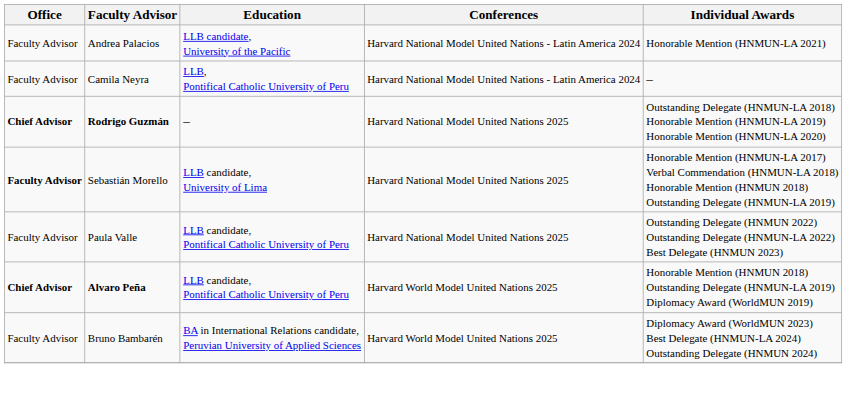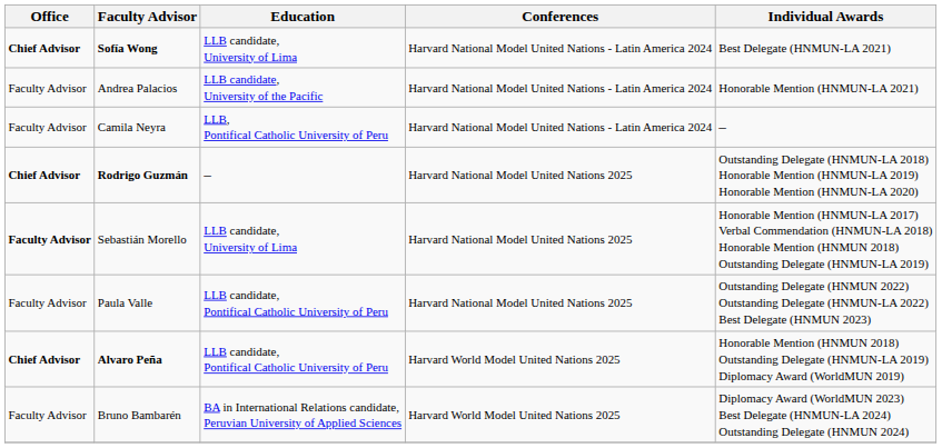 <table class="wikitable sortable" style="text-align:left">
 <tr>
 <th>Office</th>
 <th>Faculty Advisor</th>
 <th>Education</th>
 <th>Conferences</th>
 <th>Individual Awards</th>
+</tr>
+<tr>
+<td><small><strong>Chief Advisor</strong></small></td>
+<td><small><strong>Sofía Wong</strong></small></td>
+<td><small><a href='#'>LLB</a> candidate,<br>  <a href='#'>University of Lima</a></small></td>
+<td><small> Harvard National Model United Nations - Latin America 2024</small></td>
+<td><small>Best Delegate (HNMUN-LA 2021)</small></td>
 </tr>
 <tr>
 <td><small>Faculty Advisor</small></td>
 <td><small>Andrea Palacios</small></td>
 <td><small><a href='#'>LLB candidate</a>,<br>  <a href='#'>University of the Pacific</a></small></td>
 <td><small> Harvard National Model United Nations - Latin America 2024</small></td>
 <td><small>Honorable Mention (HNMUN-LA 2021)</small></td>
 </tr>
 <tr>
 <td><small>Faculty Advisor</small></td>
 <td><small>Camila Neyra</small></td>
 <td><small><a href='#'>LLB</a>,<br> <a href='#'>Pontifical Catholic University of Peru</a></small></td>
 <td><small> Harvard National Model United Nations - Latin America 2024</small></td>
 <td>–</td>
 </tr>
 <tr>
 <td><small><strong>Chief Advisor</strong></small></td>
 <td><small><strong>Rodrigo Guzmán</strong></small></td>
 <td>–</td>
 <td><small> Harvard National Model United Nations 2025</small></td>
 <td><small>Outstanding Delegate (HNMUN-LA 2018)<br>Honorable Mention (HNMUN-LA 2019)<br>Honorable Mention (HNMUN-LA 2020)</small></td>
 </tr>
 <tr>
 <td><strong><small>Faculty Advisor</small></strong></td>
 <td><small>Sebastián Morello</small></td>
 <td><small><a href='#'>LLB</a> candidate,<br>  <a href='#'>University of Lima</a></small></td>
 <td><small> Harvard National Model United Nations 2025</small></td>
 <td><small>Honorable Mention (HNMUN-LA 2017)<br>Verbal Commendation (HNMUN-LA 2018)<br>Honorable Mention (HNMUN 2018)<br>Outstanding Delegate (HNMUN-LA 2019)</small></td>
 </tr>
 <tr>
 <td><small>Faculty Advisor</small></td>
 <td><small>Paula Valle</small></td>
 <td><small><a href='#'>LLB</a> candidate,<br> <a href='#'>Pontifical Catholic University of Peru</a></small></td>
 <td><small> Harvard National Model United Nations 2025</small></td>
 <td><small>Outstanding Delegate (HNMUN 2022)<br>Outstanding Delegate (HNMUN-LA 2022)<br>Best Delegate (HNMUN 2023)</small></td>
 </tr>
 <tr>
 <td><small><strong>Chief Advisor</strong></small></td>
 <td><small><strong>Alvaro Peña</strong></small></td>
 <td><small><a href='#'>LLB</a> candidate,<br> <a href='#'>Pontifical Catholic University of Peru</a></small></td>
 <td><small>Harvard World Model United Nations 2025</small></td>
 <td><small>Honorable Mention (HNMUN 2018)<br>Outstanding Delegate (HNMUN-LA 2019)<br>Diplomacy Award (WorldMUN 2019)</small></td>
 </tr>
 <tr>
 <td><small>Faculty Advisor</small></td>
 <td><small>Bruno Bambarén</small></td>
 <td><small><a href='#'>BA</a> in International Relations candidate,<br>  <a href='#'>Peruvian University of Applied Sciences</a></small></td>
 <td><small>Harvard World Model United Nations 2025</small></td>
 <td><small>Diplomacy Award (WorldMUN 2023)<br>Best Delegate (HNMUN-LA 2024)<br>Outstanding Delegate (HNMUN 2024)</small></td>
 </tr>
 <tr>
 </tr>
 </table>
